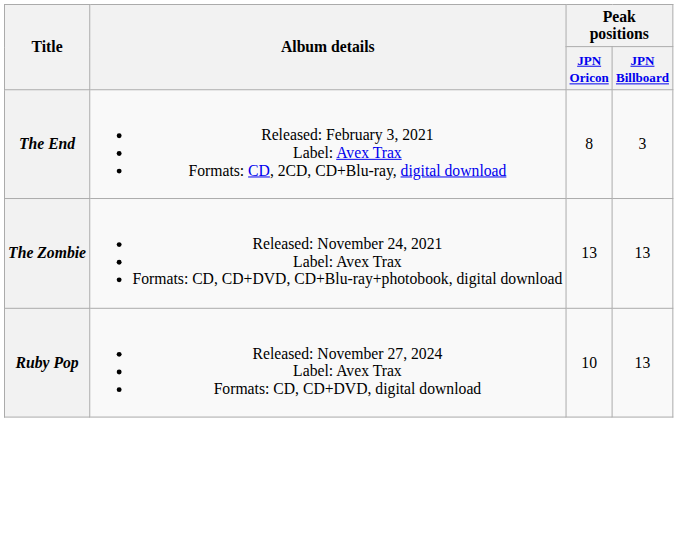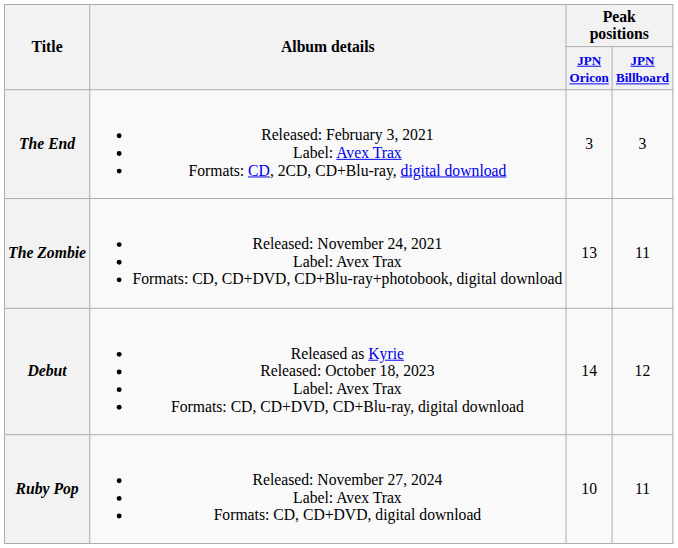 <table class="wikitable plainrowheaders" style="text-align:center;">
 <tr>
 <th scope="col" rowspan="2">Title</th>
 <th scope="col" rowspan="2">Album details</th>
 <th scope="col" colspan="2">Peak<br> positions</th>
 </tr>
 <tr>
 <th scope="col" colspan="1"><small><a href='#'>JPN<br>Oricon</a></small><br></th>
 <th scope="col" colspan="1"><small><a href='#'>JPN<br>Billboard</a></small><br></th>
 </tr>
 <tr>
 <th scope="row"><em>The End</em></th>
 <td><br><ul><li>Released: February 3, 2021</li><li>Label: <a href='#'>Avex Trax</a></li><li>Formats: <a href='#'>CD</a>, 2CD, CD+Blu-ray, <a href='#'>digital download</a></li></ul></td>
-<td>8</td>
+<td>3</td>
 <td>3</td>
 </tr>
 <tr>
 <th scope="row"><em>The Zombie</em></th>
 <td><br><ul><li>Released: November 24, 2021</li><li>Label: Avex Trax</li><li>Formats: CD, CD+DVD, CD+Blu-ray+photobook, digital download</li></ul></td>
 <td>13</td>
-<td>13</td>
+<td>11</td>
+</tr>
+<tr>
+<th scope="row"><em>Debut</em></th>
+<td><br><ul><li>Released as <a href='#'>Kyrie</a></li><li>Released: October 18, 2023</li><li>Label: Avex Trax</li><li>Formats: CD, CD+DVD, CD+Blu-ray, digital download</li></ul></td>
+<td>14</td>
+<td>12</td>
 </tr>
 <tr>
 <th scope="row"><em>Ruby Pop</em></th>
 <td><br><ul><li>Released: November 27, 2024</li><li>Label: Avex Trax</li><li>Formats: CD, CD+DVD, digital download</li></ul></td>
 <td>10</td>
-<td>13</td>
+<td>11</td>
 </tr>
 </table>
